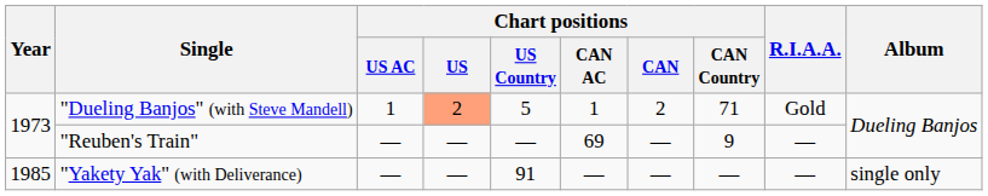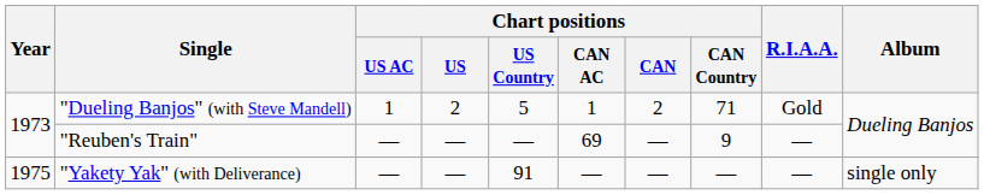 <table class="wikitable">
 <tr>
 <th rowspan="2">Year</th>
 <th rowspan="2">Single</th>
 <th colspan="6">Chart positions</th>
 <th rowspan="2"><a href='#'>R.I.A.A.</a></th>
 <th rowspan="2">Album</th>
 </tr>
 <tr>
 <th style="width:45px;"><small><a href='#'>US AC</a></small></th>
 <th style="width:45px;"><small><a href='#'>US</a></small></th>
 <th style="width:45px;"><small><a href='#'>US Country</a></small></th>
 <th style="width:45px;"><small>CAN AC</small></th>
 <th style="width:45px;"><small><a href='#'>CAN</a></small></th>
 <th style="width:45px;"><small>CAN Country</small></th>
 </tr>
 <tr>
 <td rowspan="2">1973</td>
 <td>"<a href='#'>Dueling Banjos</a>" <small>(with <a href='#'>Steve Mandell</a>)</small></td>
 <td style="text-align:center;">1</td>
-<td style="background: lightsalmon; text-align:center;">2</td>
+<td style="text-align:center;">2</td>
 <td style="text-align:center;">5</td>
 <td style="text-align:center;">1</td>
 <td style="text-align:center;">2</td>
 <td style="text-align:center;">71</td>
 <td style="text-align:center;">Gold</td>
 <td rowspan="2"><em>Dueling Banjos</em></td>
 </tr>
 <tr>
 <td>"Reuben's Train"</td>
 <td style="text-align:center;">—</td>
 <td style="text-align:center;">—</td>
 <td style="text-align:center;">—</td>
 <td style="text-align:center;">69</td>
 <td style="text-align:center;">—</td>
 <td style="text-align:center;">9</td>
 <td style="text-align:center;">—</td>
 </tr>
 <tr>
-<td>1985</td>
+<td>1975</td>
 <td>"<a href='#'>Yakety Yak</a>" <small>(with Deliverance)</small></td>
 <td style="text-align:center;">—</td>
 <td style="text-align:center;">—</td>
 <td style="text-align:center;">91</td>
 <td style="text-align:center;">—</td>
 <td style="text-align:center;">—</td>
 <td style="text-align:center;">—</td>
 <td style="text-align:center;">—</td>
 <td>single only</td>
 </tr>
 </table>
